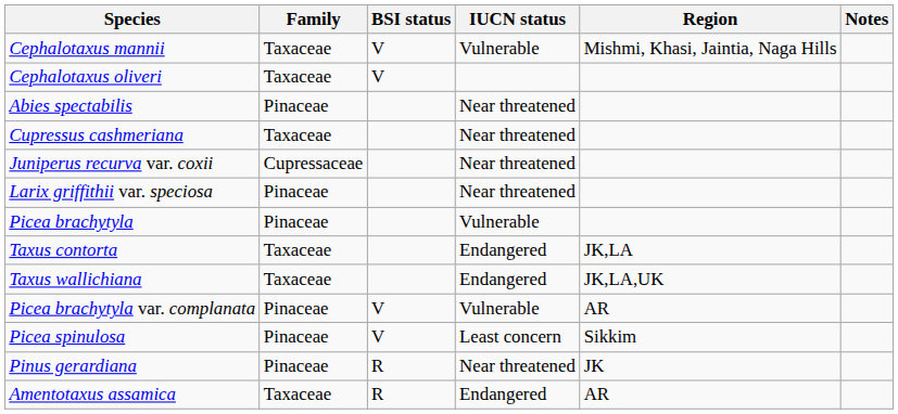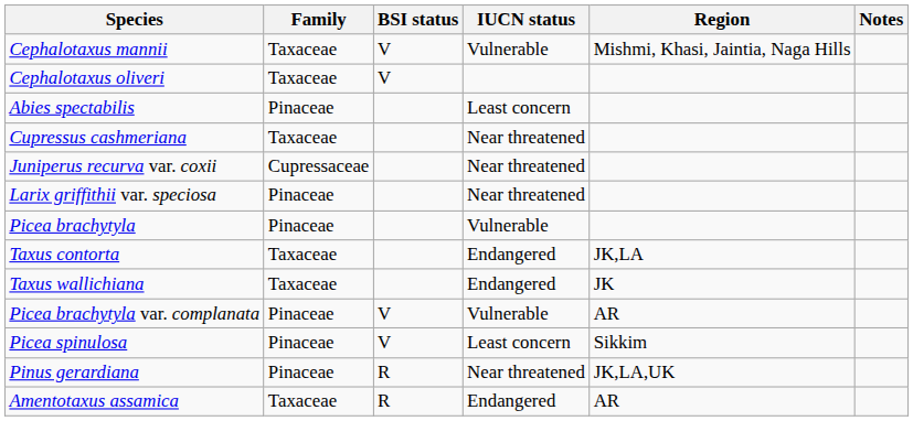 <table class="wikitable sortable">
 <tr>
 <th>Species</th>
 <th>Family</th>
 <th>BSI status</th>
 <th>IUCN status</th>
 <th>Region</th>
 <th>Notes</th>
 </tr>
 <tr>
 <td><em><a href='#'>Cephalotaxus mannii</a></em></td>
 <td>Taxaceae</td>
 <td>V</td>
 <td>Vulnerable</td>
 <td>Mishmi, Khasi, Jaintia, Naga Hills</td>
 <td></td>
 </tr>
 <tr>
 <td><em><a href='#'>Cephalotaxus oliveri</a></em></td>
 <td>Taxaceae</td>
 <td>V</td>
 <td></td>
 <td></td>
 <td></td>
 </tr>
 <tr>
 <td><em><a href='#'>Abies spectabilis</a></em></td>
 <td>Pinaceae</td>
 <td></td>
-<td>Near threatened</td>
+<td>Least concern</td>
 <td></td>
 <td></td>
 </tr>
 <tr>
 <td><em><a href='#'>Cupressus cashmeriana</a></em></td>
 <td>Taxaceae</td>
 <td></td>
 <td>Near threatened</td>
 <td></td>
 <td></td>
 </tr>
 <tr>
 <td><em><a href='#'>Juniperus recurva</a></em> var. <em>coxii</em></td>
 <td>Cupressaceae</td>
 <td></td>
 <td>Near threatened</td>
 <td></td>
 <td></td>
 </tr>
 <tr>
 <td><em><a href='#'>Larix griffithii</a></em> var. <em>speciosa</em></td>
 <td>Pinaceae</td>
 <td></td>
 <td>Near threatened</td>
 <td></td>
 <td></td>
 </tr>
 <tr>
 <td><em><a href='#'>Picea brachytyla</a></em></td>
 <td>Pinaceae</td>
 <td></td>
 <td>Vulnerable</td>
 <td></td>
 <td></td>
 </tr>
 <tr>
 <td><em><a href='#'>Taxus contorta</a></em></td>
 <td>Taxaceae</td>
 <td></td>
 <td>Endangered</td>
 <td>JK,LA</td>
 <td></td>
 </tr>
 <tr>
 <td><em><a href='#'>Taxus wallichiana</a></em></td>
 <td>Taxaceae</td>
 <td></td>
 <td>Endangered</td>
-<td>JK,LA,UK</td>
+<td>JK</td>
 <td></td>
 </tr>
 <tr>
 <td><em><a href='#'>Picea brachytyla</a></em> var. <em>complanata</em></td>
 <td>Pinaceae</td>
 <td>V</td>
 <td>Vulnerable</td>
 <td>AR</td>
 <td></td>
 </tr>
 <tr>
 <td><em><a href='#'>Picea spinulosa</a></em></td>
 <td>Pinaceae</td>
 <td>V</td>
 <td>Least concern</td>
 <td>Sikkim</td>
 <td></td>
 </tr>
 <tr>
 <td><em><a href='#'>Pinus gerardiana</a></em></td>
 <td>Pinaceae</td>
 <td>R</td>
 <td>Near threatened</td>
-<td>JK</td>
+<td>JK,LA,UK</td>
 <td></td>
 </tr>
 <tr>
 <td><em><a href='#'>Amentotaxus assamica</a></em></td>
 <td>Taxaceae</td>
 <td>R</td>
 <td>Endangered</td>
 <td>AR</td>
 <td></td>
 </tr>
 </table>
